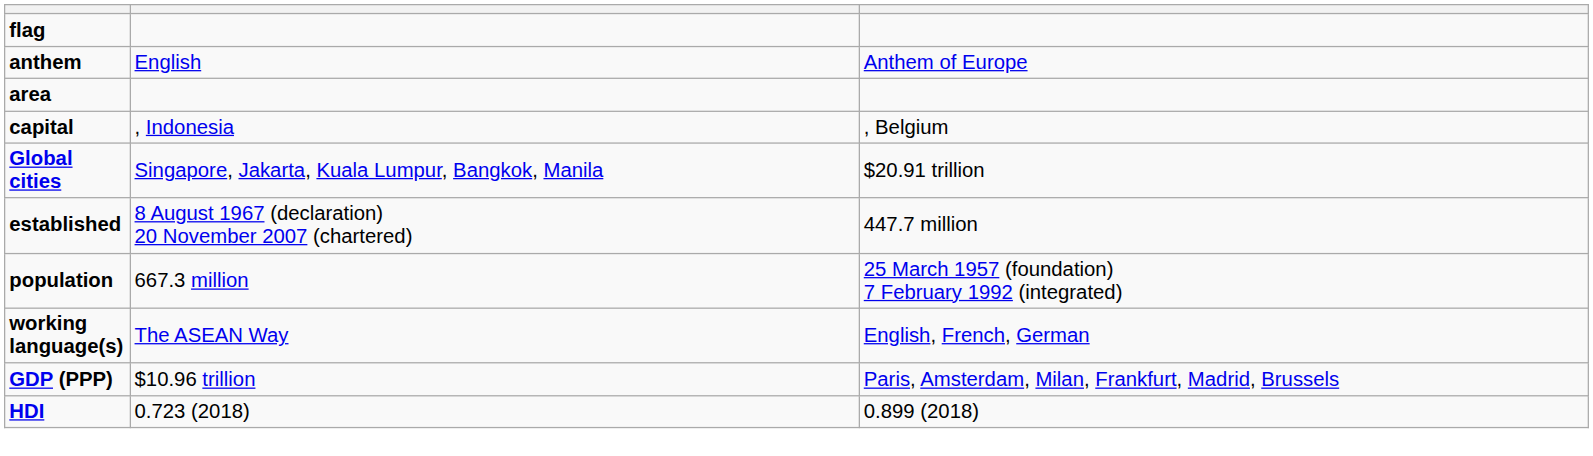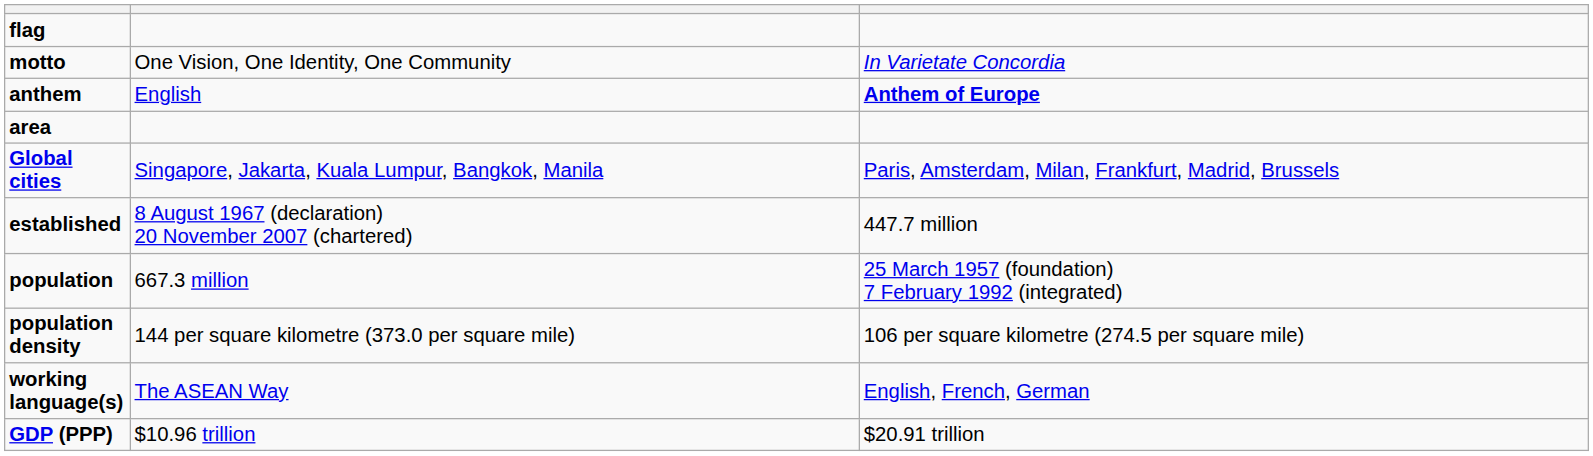 <table class=wikitable>
 <tr>
 <th style=width:5%></th>
 <th style=width:45%></th>
 <th style=width:45%></th>
 </tr>
 <tr>
 <td><strong>flag</strong></td>
 <td style=text-align:center></td>
 <td style=text-align:center></td>
 </tr>
 <tr>
+<td><strong>motto</strong></td>
+<td>One Vision, One Identity, One Community</td>
+<td><em><a href='#'>In Varietate Concordia</a></em></td>
+</tr>
+<tr>
 <td><strong>anthem</strong></td>
 <td><a href='#'>English</a></td>
-<td><a href='#'>Anthem of Europe</a></td>
+<td><strong><a href='#'>Anthem of Europe</a></strong></td>
 </tr>
 <tr>
 <td><strong>area</strong></td>
 <td></td>
 <td></td>
 </tr>
 <tr>
-<td><strong>capital</strong></td>
-<td>, <a href='#'>Indonesia</a></td>
-<td>, Belgium</td>
-</tr>
-<tr>
 <td><strong><a href='#'>Global cities</a></strong></td>
 <td><a href='#'>Singapore</a>, <a href='#'>Jakarta</a>, <a href='#'>Kuala Lumpur</a>, <a href='#'>Bangkok</a>, <a href='#'>Manila</a></td>
-<td>$20.91 trillion</td>
+<td><a href='#'>Paris</a>, <a href='#'>Amsterdam</a>, <a href='#'>Milan</a>, <a href='#'>Frankfurt</a>, <a href='#'>Madrid</a>, <a href='#'>Brussels</a></td>
 </tr>
 <tr>
 <td><strong>established</strong></td>
 <td><a href='#'>8 August 1967</a> (declaration)<br><a href='#'>20 November 2007</a> (chartered)</td>
 <td>447.7 million</td>
 </tr>
 <tr>
 <td><strong>population</strong></td>
 <td>667.3 <a href='#'>million</a></td>
 <td><a href='#'>25 March 1957</a> (foundation)<br><a href='#'>7 February 1992</a> (integrated)</td>
 </tr>
 <tr>
+<td><strong>population density</strong></td>
+<td>144 per square kilometre (373.0 per square mile)</td>
+<td>106 per square kilometre (274.5 per square mile)</td>
+</tr>
+<tr>
 <td><strong>working language(s)</strong></td>
 <td><a href='#'>The ASEAN Way</a></td>
 <td><a href='#'>English</a>, <a href='#'>French</a>, <a href='#'>German</a></td>
 </tr>
 <tr>
 <td><strong><a href='#'>GDP</a> (PPP)</strong></td>
 <td>$10.96 <a href='#'>trillion</a></td>
-<td><a href='#'>Paris</a>, <a href='#'>Amsterdam</a>, <a href='#'>Milan</a>, <a href='#'>Frankfurt</a>, <a href='#'>Madrid</a>, <a href='#'>Brussels</a></td>
-</tr>
-<tr>
-<td><strong><a href='#'>HDI</a></strong></td>
-<td>0.723 (2018)</td>
-<td>0.899 (2018)</td>
+<td>$20.91 trillion</td>
 </tr>
 </table>
